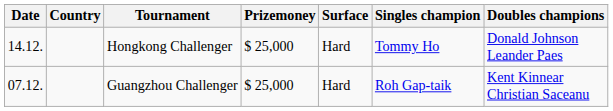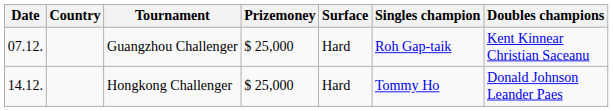 <table class="sortable wikitable" style=font-size:97%>
 <tr>
 <th>Date</th>
 <th>Country</th>
 <th>Tournament</th>
 <th>Prizemoney</th>
 <th>Surface</th>
 <th>Singles champion</th>
 <th>Doubles champions</th>
 </tr>
 <tr>
+<td>07.12.</td>
+<td></td>
+<td>Guangzhou Challenger</td>
+<td>$ 25,000</td>
+<td>Hard</td>
+<td> <a href='#'>Roh Gap-taik</a></td>
+<td> <a href='#'>Kent Kinnear</a><br> <a href='#'>Christian Saceanu</a></td>
+</tr>
+<tr>
 <td>14.12.</td>
 <td></td>
 <td>Hongkong Challenger</td>
 <td>$ 25,000</td>
 <td>Hard</td>
 <td> <a href='#'>Tommy Ho</a></td>
 <td> <a href='#'>Donald Johnson</a><br> <a href='#'>Leander Paes</a></td>
 </tr>
-<tr>
-<td>07.12.</td>
-<td></td>
-<td>Guangzhou Challenger</td>
-<td>$ 25,000</td>
-<td>Hard</td>
-<td> <a href='#'>Roh Gap-taik</a></td>
-<td> <a href='#'>Kent Kinnear</a><br> <a href='#'>Christian Saceanu</a></td>
-</tr>
 </table>
